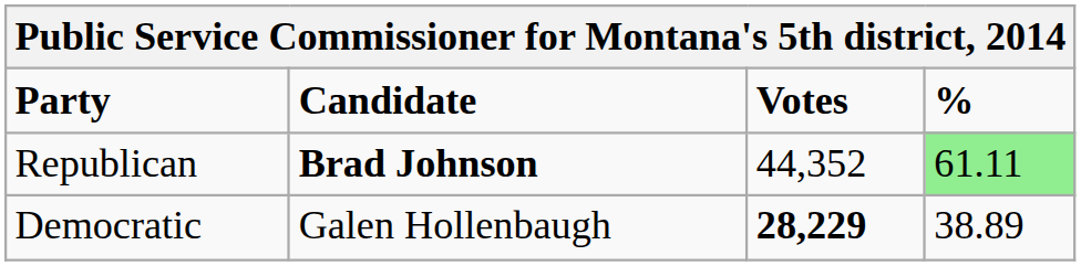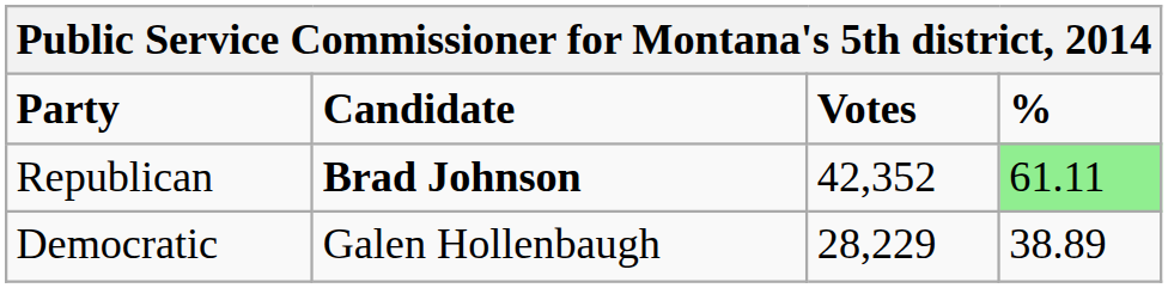 <table class="wikitable">
 <tr>
 <th colspan="4">Public Service Commissioner for Montana's 5th district, 2014</th>
 </tr>
 <tr>
 <td><strong>Party</strong></td>
 <td><strong>Candidate</strong></td>
 <td><strong>Votes</strong></td>
 <td><strong>%</strong></td>
 </tr>
 <tr>
 <td>Republican</td>
 <td><strong>Brad Johnson</strong></td>
-<td>44,352</td>
+<td>42,352</td>
 <td style="background: lightgreen;">61.11</td>
 </tr>
 <tr>
 <td>Democratic</td>
 <td>Galen Hollenbaugh</td>
-<td><strong>28,229</strong></td>
+<td>28,229</td>
 <td>38.89</td>
 </tr>
 </table>
